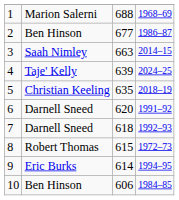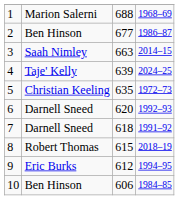 <table class="wikitable">
 <tr>
 </tr>
 <tr>
 <td>1</td>
 <td>Marion Salerni</td>
 <td>688</td>
 <td style="font-size:80%;"><a href='#'>1968–69</a></td>
 </tr>
 <tr>
 <td>2</td>
 <td>Ben Hinson</td>
 <td>677</td>
 <td style="font-size:80%;"><a href='#'>1986–87</a></td>
 </tr>
 <tr>
 <td>3</td>
 <td><a href='#'>Saah Nimley</a></td>
 <td>663</td>
 <td style="font-size:80%;"><a href='#'>2014–15</a></td>
 </tr>
 <tr>
 <td>4</td>
 <td><a href='#'>Taje' Kelly</a></td>
 <td>639</td>
 <td style="font-size:80%;"><a href='#'>2024–25</a></td>
 </tr>
 <tr>
 <td>5</td>
 <td><a href='#'>Christian Keeling</a></td>
 <td>635</td>
-<td style="font-size:80%;"><a href='#'>2018–19</a></td>
+<td style="font-size:80%;"><a href='#'>1972–73</a></td>
 </tr>
 <tr>
 <td>6</td>
 <td>Darnell Sneed</td>
 <td>620</td>
-<td style="font-size:80%;"><a href='#'>1991–92</a></td>
+<td style="font-size:80%;"><a href='#'>1992–93</a></td>
 </tr>
 <tr>
 <td>7</td>
 <td>Darnell Sneed</td>
 <td>618</td>
-<td style="font-size:80%;"><a href='#'>1992–93</a></td>
+<td style="font-size:80%;"><a href='#'>1991–92</a></td>
 </tr>
 <tr>
 <td>8</td>
 <td>Robert Thomas</td>
 <td>615</td>
-<td style="font-size:80%;"><a href='#'>1972–73</a></td>
+<td style="font-size:80%;"><a href='#'>2018–19</a></td>
 </tr>
 <tr>
 <td>9</td>
 <td><a href='#'>Eric Burks</a></td>
-<td>614</td>
+<td>612</td>
 <td style="font-size:80%;"><a href='#'>1994–95</a></td>
 </tr>
 <tr>
 <td>10</td>
 <td>Ben Hinson</td>
 <td>606</td>
 <td style="font-size:80%;"><a href='#'>1984–85</a></td>
 </tr>
 </table>
